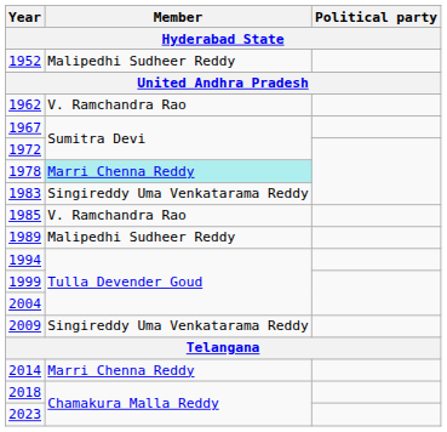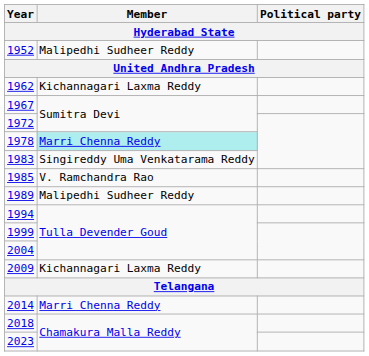 <table class="wikitable sortable">
 <tr>
 <th>Year</th>
 <th>Member</th>
 <th colspan="2">Political party</th>
 </tr>
 <tr>
 <th colspan=4><a href='#'>Hyderabad State</a></th>
 </tr>
 <tr>
 <td><a href='#'>1952</a></td>
 <td>Malipedhi Sudheer Reddy</td>
 <td></td>
 </tr>
 <tr>
 <th colspan=4><a href='#'>United Andhra Pradesh</a></th>
 </tr>
 <tr>
 <td><a href='#'>1962</a></td>
-<td>V. Ramchandra Rao</td>
+<td>Kichannagari Laxma Reddy</td>
 <td></td>
 </tr>
 <tr>
 <td><a href='#'>1967</a></td>
 <td rowspan="2">Sumitra Devi</td>
 <td></td>
 </tr>
 <tr>
 <td><a href='#'>1972</a></td>
 </tr>
 <tr>
 <td><a href='#'>1978</a></td>
 <td style="background: paleturquoise;"><a href='#'>Marri Chenna Reddy</a></td>
 </tr>
 <tr>
 <td><a href='#'>1983</a></td>
 <td>Singireddy Uma Venkatarama Reddy</td>
 </tr>
 <tr>
 <td><a href='#'>1985</a></td>
 <td>V. Ramchandra Rao</td>
 <td></td>
 </tr>
 <tr>
 <td><a href='#'>1989</a></td>
 <td>Malipedhi Sudheer Reddy</td>
 <td></td>
 </tr>
 <tr>
 <td><a href='#'>1994</a></td>
 <td rowspan="3"><a href='#'>Tulla Devender Goud</a></td>
 <td></td>
 </tr>
 <tr>
 <td><a href='#'>1999</a></td>
 </tr>
 <tr>
 <td><a href='#'>2004</a></td>
 </tr>
 <tr>
 <td><a href='#'>2009</a></td>
-<td>Singireddy Uma Venkatarama Reddy</td>
+<td>Kichannagari Laxma Reddy</td>
 <td></td>
 </tr>
 <tr>
 <th colspan=4><a href='#'>Telangana</a></th>
 </tr>
 <tr>
 <td><a href='#'>2014</a></td>
 <td><a href='#'>Marri Chenna Reddy</a></td>
 <td></td>
 </tr>
 <tr>
 <td><a href='#'>2018</a></td>
 <td rowspan="2"><a href='#'>Chamakura Malla Reddy</a></td>
 </tr>
 <tr>
 <td><a href='#'>2023</a></td>
 <td></td>
 </tr>
 </table>
